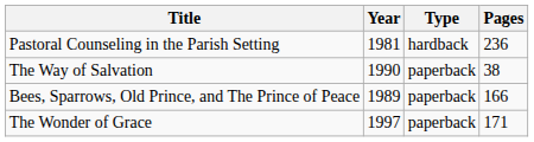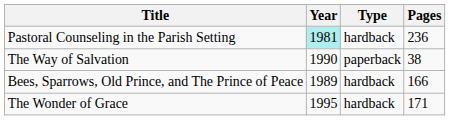 <table class="wikitable sortable">
 <tr>
 <th>Title</th>
 <th>Year</th>
 <th>Type</th>
 <th>Pages</th>
 </tr>
 <tr>
 <td>Pastoral Counseling in the Parish Setting</td>
-<td>1981</td>
+<td style="background: paleturquoise;">1981</td>
 <td>hardback</td>
 <td>236</td>
 </tr>
 <tr>
 <td>The Way of Salvation</td>
 <td>1990</td>
 <td>paperback</td>
 <td>38</td>
 </tr>
 <tr>
 <td>Bees, Sparrows, Old Prince, and The Prince of Peace</td>
 <td>1989</td>
-<td>paperback</td>
+<td>hardback</td>
 <td>166</td>
 </tr>
 <tr>
 <td>The Wonder of Grace</td>
-<td>1997</td>
-<td>paperback</td>
+<td>1995</td>
+<td>hardback</td>
 <td>171</td>
 </tr>
 </table>
